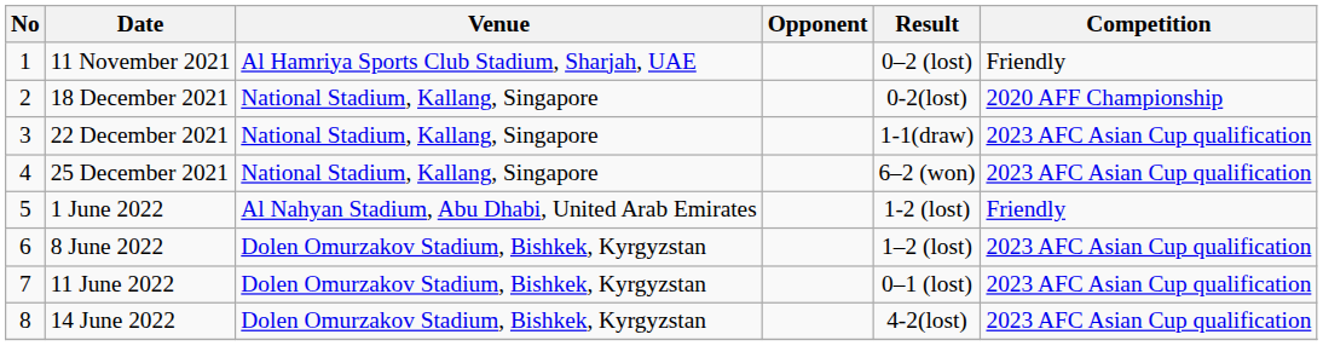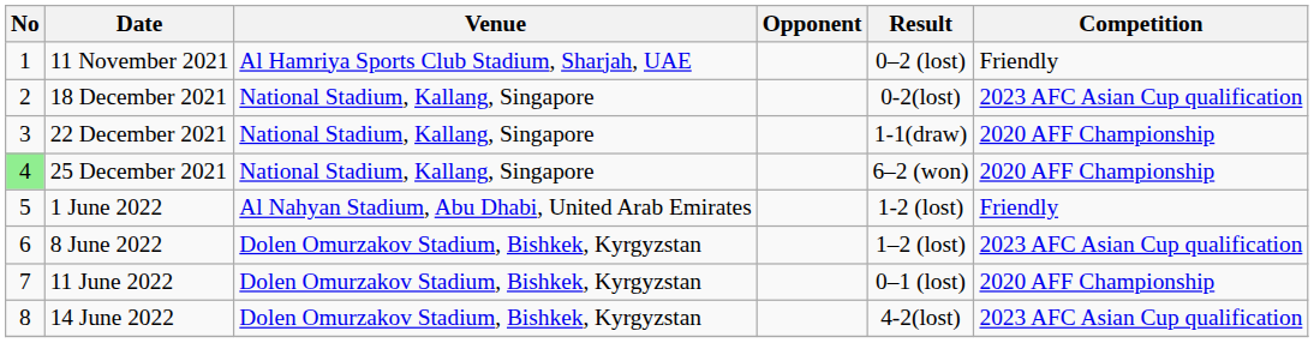 <table class="wikitable">
 <tr>
 <th>No</th>
 <th>Date</th>
 <th>Venue</th>
 <th>Opponent</th>
 <th>Result</th>
 <th>Competition</th>
 </tr>
 <tr>
 <td align=center>1</td>
 <td>11 November 2021</td>
 <td><a href='#'>Al Hamriya Sports Club Stadium</a>, <a href='#'>Sharjah</a>, <a href='#'>UAE</a></td>
 <td></td>
 <td align=center>0–2 (lost)</td>
 <td>Friendly</td>
 </tr>
 <tr>
 <td align=center>2</td>
 <td>18 December 2021</td>
 <td><a href='#'>National Stadium</a>, <a href='#'>Kallang</a>, Singapore</td>
 <td></td>
 <td align=center>0-2(lost)</td>
-<td><a href='#'>2020 AFF Championship</a></td>
+<td><a href='#'>2023 AFC Asian Cup qualification</a></td>
 </tr>
 <tr>
 <td align=center>3</td>
 <td>22 December 2021</td>
 <td><a href='#'>National Stadium</a>, <a href='#'>Kallang</a>, Singapore</td>
 <td></td>
 <td align=center>1-1(draw)</td>
-<td><a href='#'>2023 AFC Asian Cup qualification</a></td>
+<td><a href='#'>2020 AFF Championship</a></td>
 </tr>
 <tr>
-<td align=center>4</td>
+<td align=center style="background: lightgreen;">4</td>
 <td>25 December 2021</td>
 <td><a href='#'>National Stadium</a>, <a href='#'>Kallang</a>, Singapore</td>
 <td></td>
 <td align=center>6–2  (won)</td>
-<td><a href='#'>2023 AFC Asian Cup qualification</a></td>
+<td><a href='#'>2020 AFF Championship</a></td>
 </tr>
 <tr>
 <td align=center>5</td>
 <td>1 June 2022</td>
 <td><a href='#'>Al Nahyan Stadium</a>, <a href='#'>Abu Dhabi</a>, United Arab Emirates</td>
 <td></td>
 <td align=center>1-2 (lost)</td>
 <td><a href='#'>Friendly</a></td>
 </tr>
 <tr>
 <td align=center>6</td>
 <td>8 June 2022</td>
 <td><a href='#'>Dolen Omurzakov Stadium</a>, <a href='#'>Bishkek</a>, Kyrgyzstan</td>
 <td></td>
 <td align=center>1–2 (lost)</td>
 <td><a href='#'>2023 AFC Asian Cup qualification</a></td>
 </tr>
 <tr>
 <td align=center>7</td>
 <td>11 June 2022</td>
 <td><a href='#'>Dolen Omurzakov Stadium</a>, <a href='#'>Bishkek</a>, Kyrgyzstan</td>
 <td></td>
 <td align=center>0–1 (lost)</td>
-<td><a href='#'>2023 AFC Asian Cup qualification</a></td>
+<td><a href='#'>2020 AFF Championship</a></td>
 </tr>
 <tr>
 <td align=center>8</td>
 <td>14 June 2022</td>
 <td><a href='#'>Dolen Omurzakov Stadium</a>, <a href='#'>Bishkek</a>, Kyrgyzstan</td>
 <td></td>
 <td align=center>4-2(lost)</td>
 <td><a href='#'>2023 AFC Asian Cup qualification</a></td>
 </tr>
 <tr>
 </tr>
 </table>
